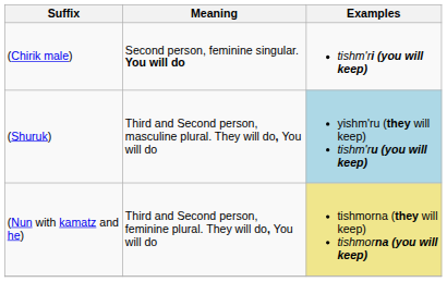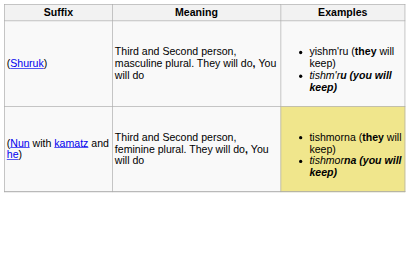 <table class="wikitable">
 <tr>
 <th width="250">Suffix</th>
 <th width="420">Meaning</th>
 <th width="250">Examples</th>
 </tr>
 <tr style="height: 50px">
-<td>  (<a href='#'>Chirik male</a>)</td>
-<td>Second person, feminine singular. <strong>You will do</strong></td>
-<td><br><ul><li> <em>tishm'r<strong>i<strong><em> (</strong>you<strong> will keep)</li></ul></td>
-</tr>
-<tr style="height: 50px">
 <td> (<a href='#'>Shuruk</a>)</td>
 <td>Third and Second person, masculine plural. </strong>They will do<strong>, </strong>You will do<strong></td>
-<td style="background: lightblue;"><br><ul><li> </em>yishm'r</strong>u</em></strong> (<strong>they</strong> will keep)</li><li> <em>tishm'r<strong>u<strong><em> (</strong>you<strong> will keep)</li></ul></td>
+<td><br><ul><li> </em>yishm'r</strong>u</em></strong> (<strong>they</strong> will keep)</li><li> <em>tishm'r<strong>u<strong><em> (</strong>you<strong> will keep)</li></ul></td>
 </tr>
 <tr style="height: 50px">
 <td> (<a href='#'>Nun</a> with <a href='#'>kamatz</a> and <a href='#'>he</a>)</td>
 <td>Third and Second person, feminine plural. </strong>They will do<strong>, </strong>You will do<strong></td>
 <td style="background: khaki;"><br><ul><li> </em>tishmor</strong>na</em></strong> (<strong>they</strong> will keep)</li><li> <em>tishmor<strong>na<strong><em> (</strong>you<strong> will keep)</li></ul></td>
 </tr>
 <tr>
 </tr>
 </table>
